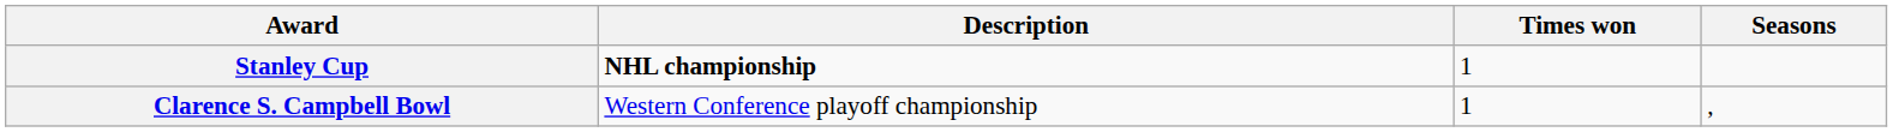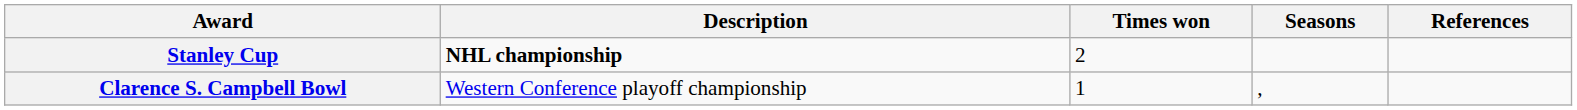 <table class="wikitable" width="75%">
 <tr>
 <th scope="col">Award</th>
 <th scope="col">Description</th>
 <th scope="col">Times won</th>
 <th scope="col">Seasons</th>
+<th scope="col">References</th>
 </tr>
 <tr>
 <th scope="row"><a href='#'>Stanley Cup</a></th>
 <td><strong>NHL championship</strong></td>
-<td>1</td>
+<td>2</td>
+<td></td>
 <td></td>
 </tr>
 <tr>
 <th><a href='#'>Clarence S. Campbell Bowl</a></th>
 <td><a href='#'>Western Conference</a> playoff championship</td>
 <td>1</td>
 <td>, </td>
+<td></td>
 </tr>
 </table>
